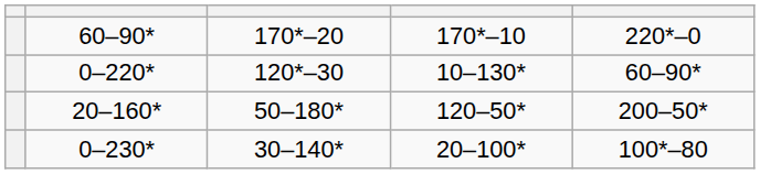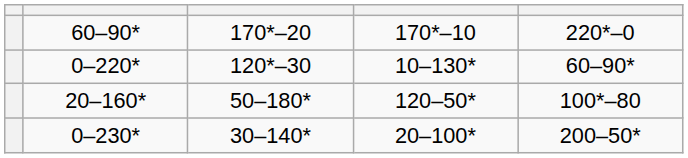 <table class="wikitable" style="text-align:center;font-size: 90%;width:450px;">
 <tr>
 <th></th>
 <th></th>
 <th></th>
 <th></th>
 <th></th>
 </tr>
 <tr>
 <th></th>
 <td>60–90*</td>
 <td>170*–20</td>
 <td>170*–10</td>
 <td>220*–0</td>
 </tr>
 <tr>
 <th></th>
 <td>0–220*</td>
 <td>120*–30</td>
 <td>10–130*</td>
 <td>60–90*</td>
 </tr>
 <tr>
 <th></th>
 <td>20–160*</td>
 <td>50–180*</td>
 <td>120–50*</td>
-<td>200–50*</td>
+<td>100*–80</td>
 </tr>
 <tr>
 <th></th>
 <td>0–230*</td>
 <td>30–140*</td>
 <td>20–100*</td>
-<td>100*–80</td>
+<td>200–50*</td>
 </tr>
 </table>
